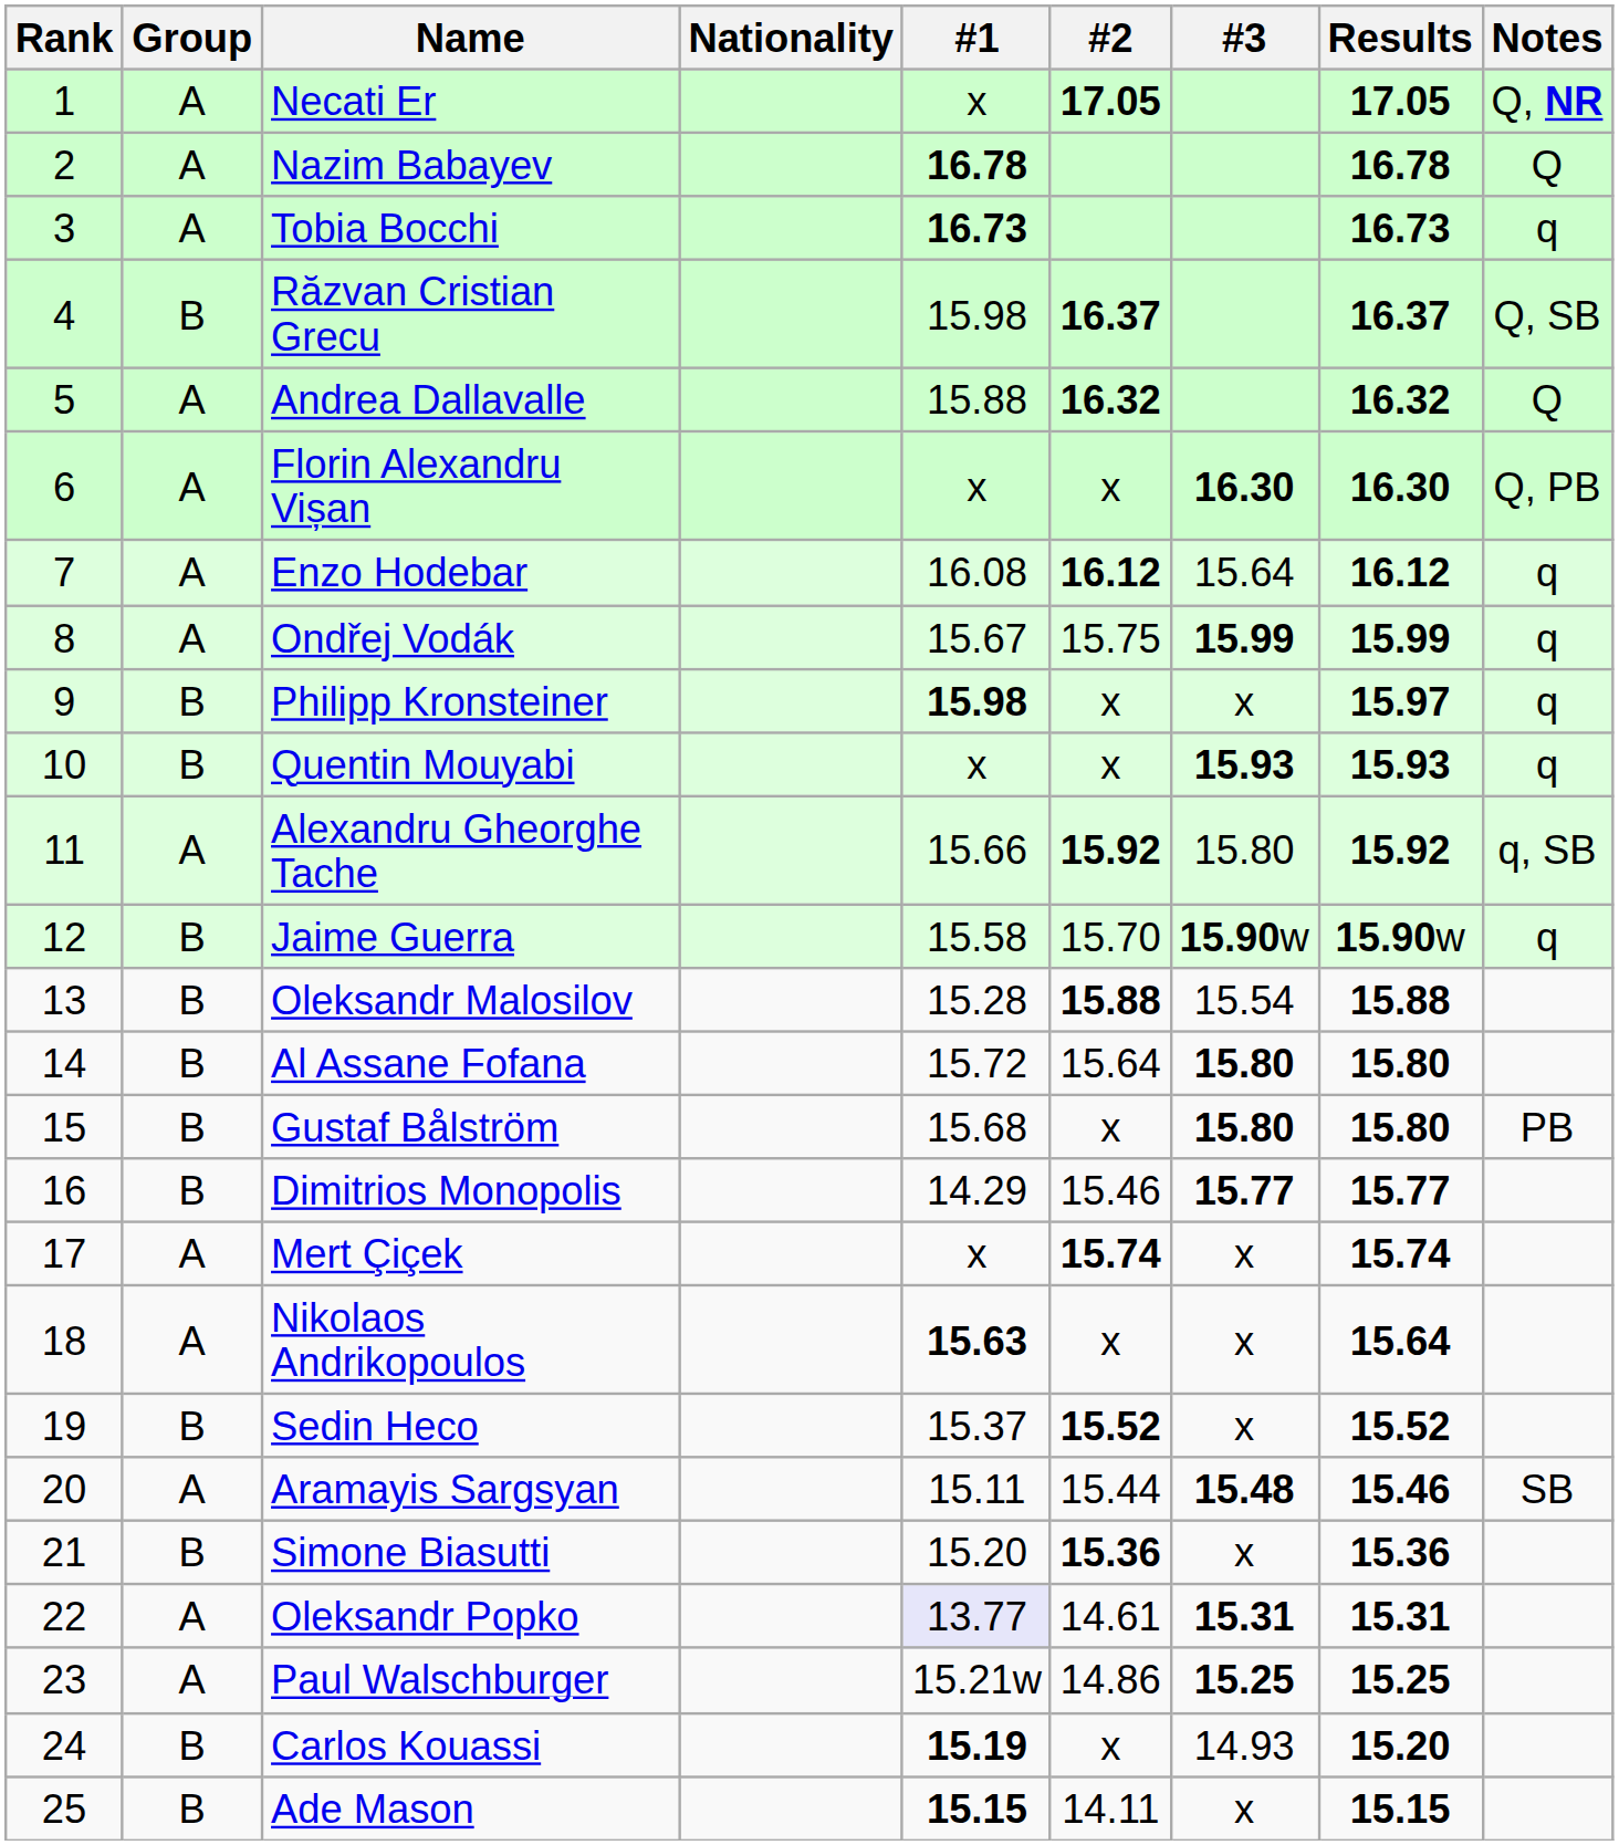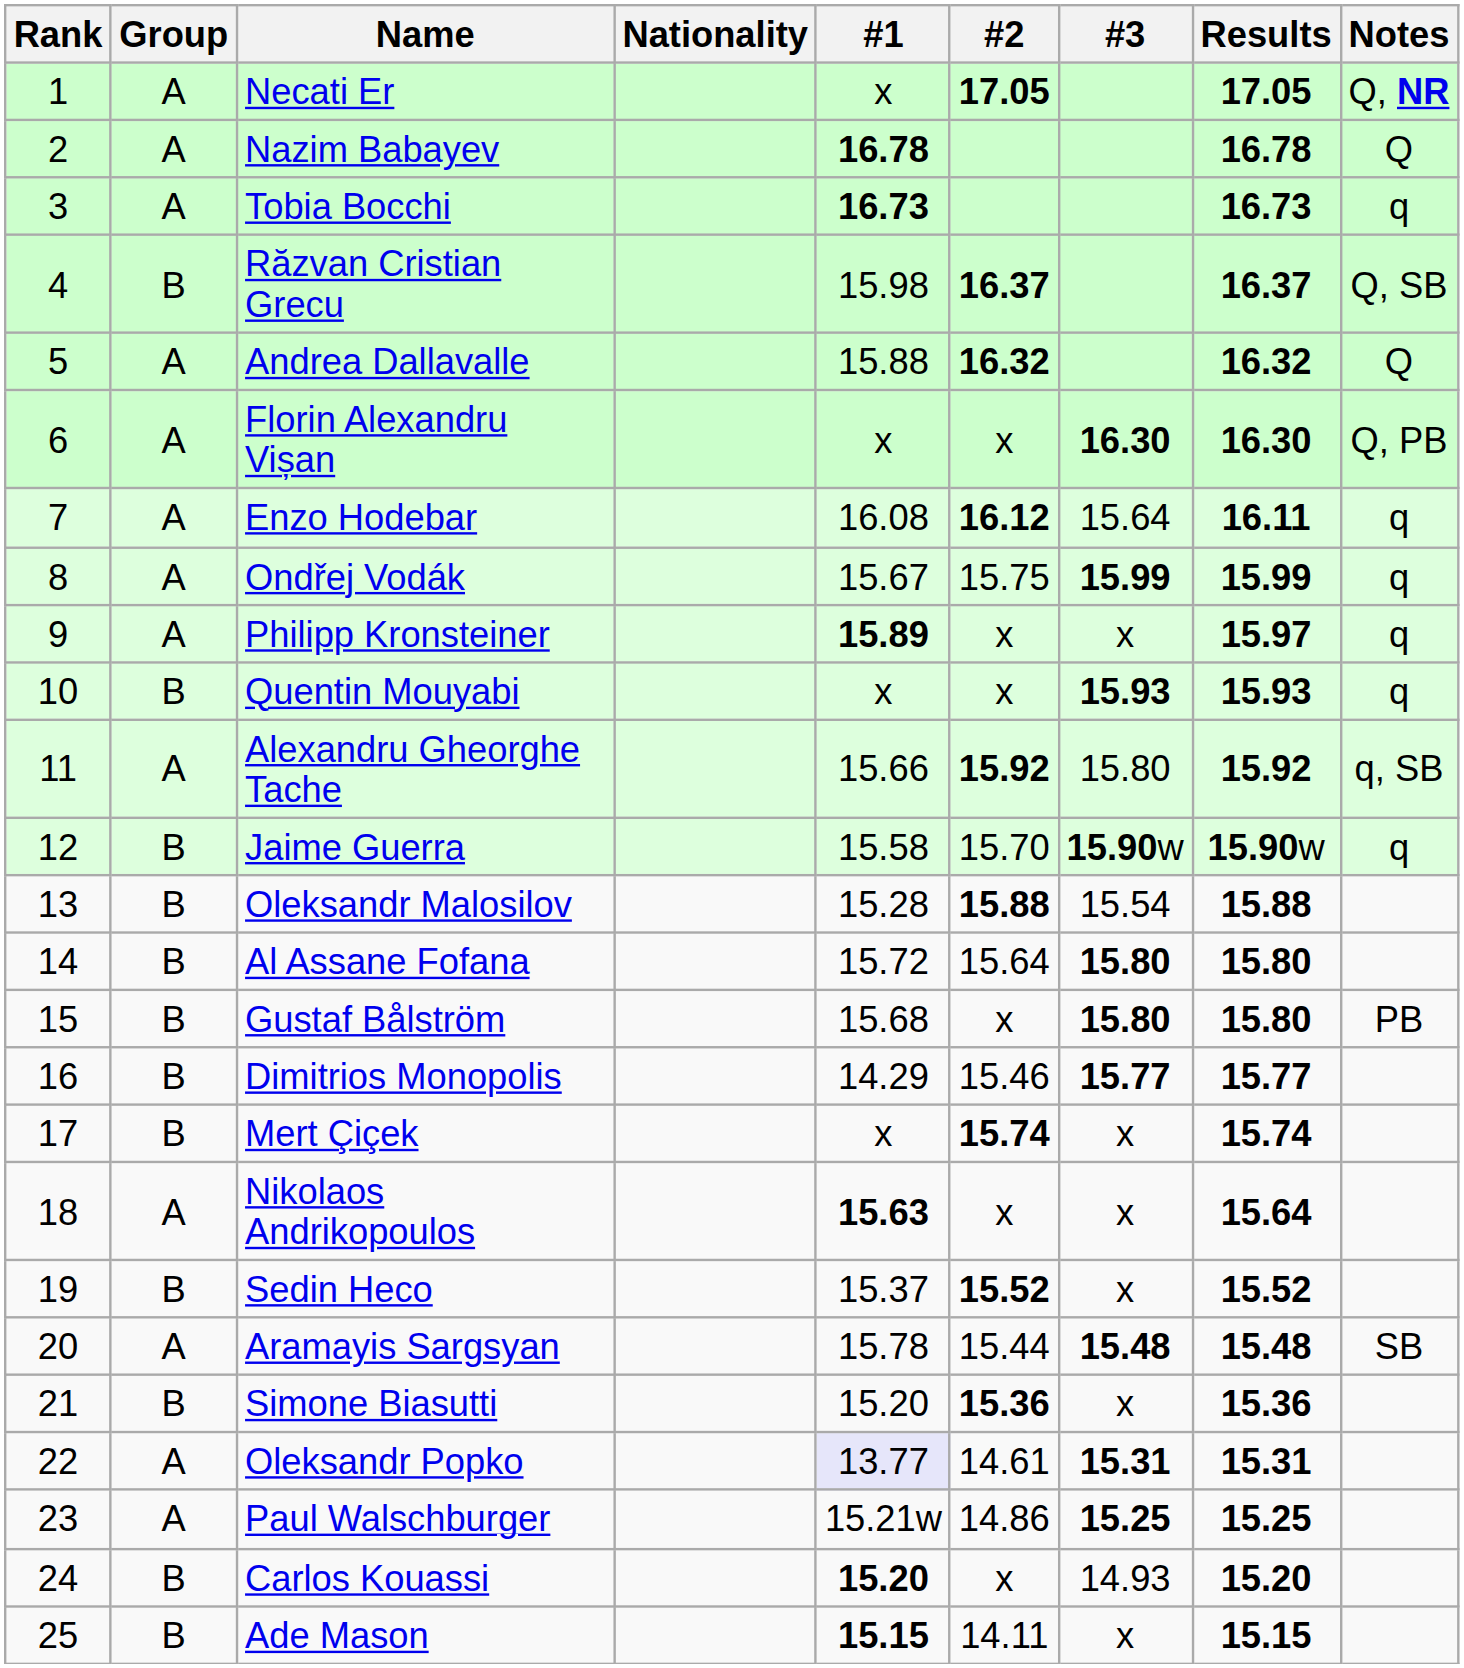 <table class="wikitable sortable" style="text-align:center;font-size:95%">
 <tr>
 <th>Rank</th>
 <th>Group</th>
 <th>Name</th>
 <th>Nationality</th>
 <th>#1</th>
 <th>#2</th>
 <th>#3</th>
 <th>Results</th>
 <th>Notes</th>
 </tr>
 <tr bgcolor=ccffcc>
 <td>1</td>
 <td>A</td>
 <td align=left><a href='#'>Necati Er</a></td>
 <td align=left></td>
 <td>x</td>
 <td><strong>17.05</strong></td>
 <td></td>
 <td><strong>17.05</strong></td>
 <td>Q, <strong><a href='#'>NR</a></strong></td>
 </tr>
 <tr bgcolor=ccffcc>
 <td>2</td>
 <td>A</td>
 <td align=left><a href='#'>Nazim Babayev</a></td>
 <td align=left></td>
 <td><strong>16.78</strong></td>
 <td></td>
 <td></td>
 <td><strong>16.78</strong></td>
 <td>Q</td>
 </tr>
 <tr bgcolor=ccffcc>
 <td>3</td>
 <td>A</td>
 <td align=left><a href='#'>Tobia Bocchi</a></td>
 <td align=left></td>
 <td><strong>16.73</strong></td>
 <td></td>
 <td></td>
 <td><strong>16.73</strong></td>
 <td>q</td>
 </tr>
 <tr bgcolor=ccffcc>
 <td>4</td>
 <td>B</td>
 <td align=left><a href='#'>Răzvan Cristian Grecu</a></td>
 <td align=left></td>
 <td>15.98</td>
 <td><strong>16.37</strong></td>
 <td></td>
 <td><strong>16.37</strong></td>
 <td>Q, SB</td>
 </tr>
 <tr bgcolor=ccffcc>
 <td>5</td>
 <td>A</td>
 <td align=left><a href='#'>Andrea Dallavalle</a></td>
 <td align=left></td>
 <td>15.88</td>
 <td><strong>16.32</strong></td>
 <td></td>
 <td><strong>16.32</strong></td>
 <td>Q</td>
 </tr>
 <tr bgcolor=ccffcc>
 <td>6</td>
 <td>A</td>
 <td align=left><a href='#'>Florin Alexandru Vișan</a></td>
 <td align=left></td>
 <td>x</td>
 <td>x</td>
 <td><strong>16.30</strong></td>
 <td><strong>16.30</strong></td>
 <td>Q, PB</td>
 </tr>
 <tr bgcolor=ddffdd>
 <td>7</td>
 <td>A</td>
 <td align=left><a href='#'>Enzo Hodebar</a></td>
 <td align=left></td>
 <td>16.08</td>
 <td><strong>16.12</strong></td>
 <td>15.64</td>
-<td><strong>16.12</strong></td>
+<td><strong>16.11</strong></td>
 <td>q</td>
 </tr>
 <tr bgcolor=ddffdd>
 <td>8</td>
 <td>A</td>
 <td align=left><a href='#'>Ondřej Vodák</a></td>
 <td align=left></td>
 <td>15.67</td>
 <td>15.75</td>
 <td><strong>15.99</strong></td>
 <td><strong>15.99</strong></td>
 <td>q</td>
 </tr>
 <tr bgcolor=ddffdd>
 <td>9</td>
-<td>B</td>
+<td>A</td>
 <td align=left><a href='#'>Philipp Kronsteiner</a></td>
 <td align=left></td>
-<td><strong>15.98</strong></td>
+<td><strong>15.89</strong></td>
 <td>x</td>
 <td>x</td>
 <td><strong>15.97</strong></td>
 <td>q</td>
 </tr>
 <tr bgcolor=ddffdd>
 <td>10</td>
 <td>B</td>
 <td align=left><a href='#'>Quentin Mouyabi</a></td>
 <td align=left></td>
 <td>x</td>
 <td>x</td>
 <td><strong>15.93</strong></td>
 <td><strong>15.93</strong></td>
 <td>q</td>
 </tr>
 <tr bgcolor=ddffdd>
 <td>11</td>
 <td>A</td>
 <td align=left><a href='#'>Alexandru Gheorghe Tache</a></td>
 <td align=left></td>
 <td>15.66</td>
 <td><strong>15.92</strong></td>
 <td>15.80</td>
 <td><strong>15.92</strong></td>
 <td>q, SB</td>
 </tr>
 <tr bgcolor=ddffdd>
 <td>12</td>
 <td>B</td>
 <td align=left><a href='#'>Jaime Guerra</a></td>
 <td align=left></td>
 <td>15.58</td>
 <td>15.70</td>
 <td><strong>15.90</strong>w</td>
 <td><strong>15.90</strong>w</td>
 <td>q</td>
 </tr>
 <tr>
 <td>13</td>
 <td>B</td>
 <td align=left><a href='#'>Oleksandr Malosilov</a></td>
 <td align=left></td>
 <td>15.28</td>
 <td><strong>15.88</strong></td>
 <td>15.54</td>
 <td><strong>15.88</strong></td>
 <td></td>
 </tr>
 <tr>
 <td>14</td>
 <td>B</td>
 <td align=left><a href='#'>Al Assane Fofana</a></td>
 <td align=left></td>
 <td>15.72</td>
 <td>15.64</td>
 <td><strong>15.80</strong></td>
 <td><strong>15.80</strong></td>
 <td></td>
 </tr>
 <tr>
 <td>15</td>
 <td>B</td>
 <td align=left><a href='#'>Gustaf Bålström</a></td>
 <td align=left></td>
 <td>15.68</td>
 <td>x</td>
 <td><strong>15.80</strong></td>
 <td><strong>15.80</strong></td>
 <td>PB</td>
 </tr>
 <tr>
 <td>16</td>
 <td>B</td>
 <td align=left><a href='#'>Dimitrios Monopolis</a></td>
 <td align=left></td>
 <td>14.29</td>
 <td>15.46</td>
 <td><strong>15.77</strong></td>
 <td><strong>15.77</strong></td>
 <td></td>
 </tr>
 <tr>
 <td>17</td>
-<td>A</td>
+<td>B</td>
 <td align=left><a href='#'>Mert Çiçek</a></td>
 <td align=left></td>
 <td>x</td>
 <td><strong>15.74</strong></td>
 <td>x</td>
 <td><strong>15.74</strong></td>
 <td></td>
 </tr>
 <tr>
 <td>18</td>
 <td>A</td>
 <td align=left><a href='#'>Nikolaos Andrikopoulos</a></td>
 <td align=left></td>
 <td><strong>15.63</strong></td>
 <td>x</td>
 <td>x</td>
 <td><strong>15.64</strong></td>
 <td></td>
 </tr>
 <tr>
 <td>19</td>
 <td>B</td>
 <td align=left><a href='#'>Sedin Heco</a></td>
 <td align=left></td>
 <td>15.37</td>
 <td><strong>15.52</strong></td>
 <td>x</td>
 <td><strong>15.52</strong></td>
 <td></td>
 </tr>
 <tr>
 <td>20</td>
 <td>A</td>
 <td align=left><a href='#'>Aramayis Sargsyan</a></td>
 <td align=left></td>
-<td>15.11</td>
+<td>15.78</td>
 <td>15.44</td>
 <td><strong>15.48</strong></td>
-<td><strong>15.46</strong></td>
+<td><strong>15.48</strong></td>
 <td>SB</td>
 </tr>
 <tr>
 <td>21</td>
 <td>B</td>
 <td align=left><a href='#'>Simone Biasutti</a></td>
 <td align=left></td>
 <td>15.20</td>
 <td><strong>15.36</strong></td>
 <td>x</td>
 <td><strong>15.36</strong></td>
 <td></td>
 </tr>
 <tr>
 <td>22</td>
 <td>A</td>
 <td align=left><a href='#'>Oleksandr Popko</a></td>
 <td align=left></td>
 <td style="background: lavender;">13.77</td>
 <td>14.61</td>
 <td><strong>15.31</strong></td>
 <td><strong>15.31</strong></td>
 <td></td>
 </tr>
 <tr>
 <td>23</td>
 <td>A</td>
 <td align=left><a href='#'>Paul Walschburger</a></td>
 <td align=left></td>
 <td>15.21w</td>
 <td>14.86</td>
 <td><strong>15.25</strong></td>
 <td><strong>15.25</strong></td>
 <td></td>
 </tr>
 <tr>
 <td>24</td>
 <td>B</td>
 <td align=left><a href='#'>Carlos Kouassi</a></td>
 <td align=left></td>
-<td><strong>15.19</strong></td>
+<td><strong>15.20</strong></td>
 <td>x</td>
 <td>14.93</td>
 <td><strong>15.20</strong></td>
 <td></td>
 </tr>
 <tr>
 <td>25</td>
 <td>B</td>
 <td align=left><a href='#'>Ade Mason</a></td>
 <td align=left></td>
 <td><strong>15.15</strong></td>
 <td>14.11</td>
 <td>x</td>
 <td><strong>15.15</strong></td>
 <td></td>
 </tr>
 </table>
